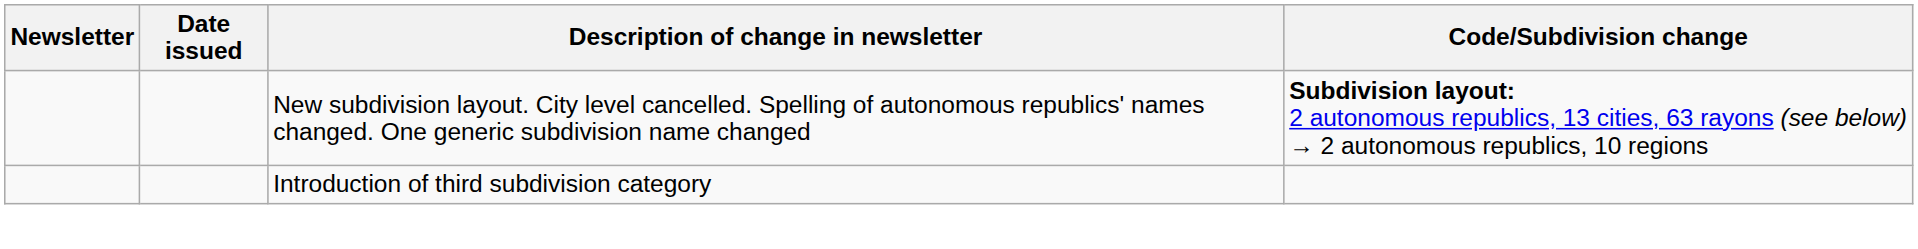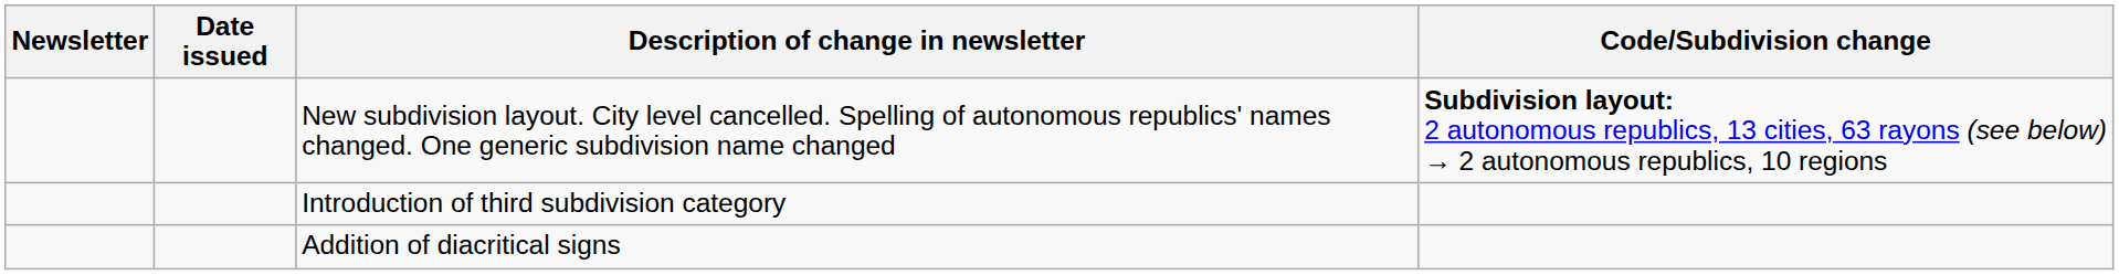 <table class="wikitable">
 <tr>
 <th>Newsletter</th>
 <th>Date issued</th>
 <th>Description of change in newsletter</th>
 <th>Code/Subdivision change</th>
 </tr>
 <tr>
 <td id="I-2"></td>
 <td></td>
 <td>New subdivision layout. City level cancelled. Spelling of autonomous republics' names changed. One generic subdivision name changed</td>
 <td style=white-space:nowrap><strong>Subdivision layout:</strong><br> <a href='#'>2 autonomous republics, 13 cities, 63 rayons</a> <em>(see below)</em><br> → 2 autonomous republics, 10 regions</td>
 </tr>
 <tr>
 <td id="I-4"></td>
 <td></td>
 <td>Introduction of third subdivision category</td>
 <td></td>
 </tr>
+<tr>
+<td id="I-9"></td>
+<td></td>
+<td>Addition of diacritical signs</td>
+<td></td>
+</tr>
 </table>
